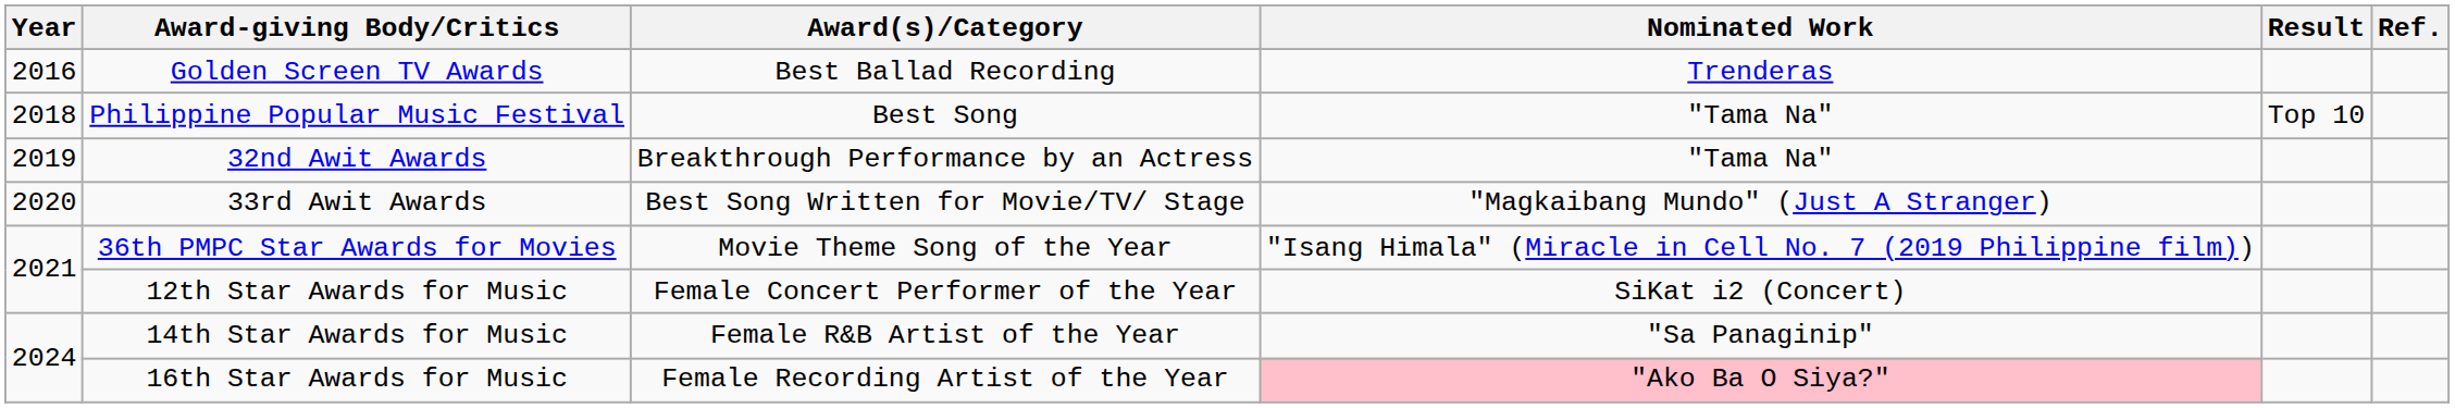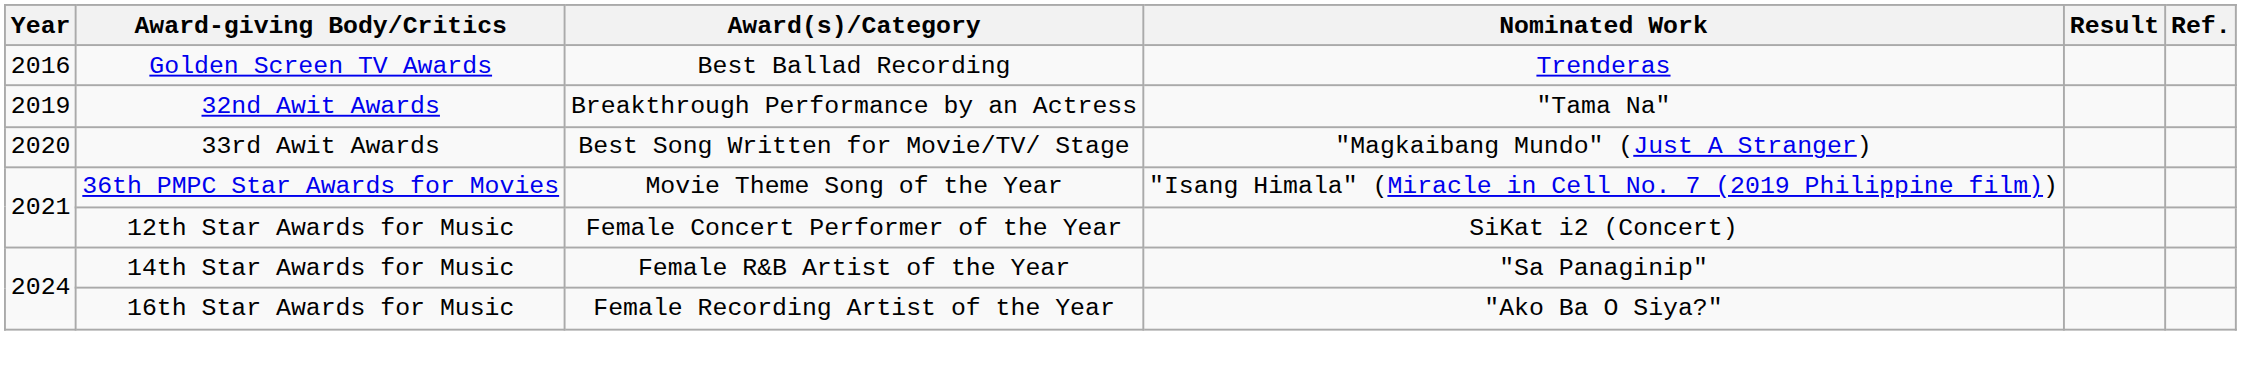 <table class="wikitable sortable">
 <tr>
 <th>Year</th>
 <th>Award-giving Body/Critics</th>
 <th>Award(s)/Category</th>
 <th>Nominated Work</th>
 <th>Result</th>
 <th>Ref.</th>
 </tr>
 <tr align=center>
 <td>2016</td>
 <td><a href='#'>Golden Screen TV Awards</a></td>
 <td>Best Ballad Recording</td>
 <td><a href='#'>Trenderas</a></td>
 <td></td>
-<td></td>
-</tr>
-<tr align=center>
-<td>2018</td>
-<td><a href='#'>Philippine Popular Music Festival</a></td>
-<td>Best Song</td>
-<td>"Tama Na"</td>
-<td>Top 10</td>
 <td></td>
 </tr>
 <tr align=center>
 <td>2019</td>
 <td><a href='#'>32nd Awit Awards</a></td>
 <td>Breakthrough Performance by an Actress</td>
 <td>"Tama Na"</td>
 <td></td>
 <td></td>
 </tr>
 <tr align =center>
 <td>2020</td>
 <td>33rd Awit Awards</td>
 <td>Best Song Written for Movie/TV/ Stage</td>
 <td>"Magkaibang Mundo" (<a href='#'>Just A Stranger</a>)</td>
 <td></td>
 <td></td>
 </tr>
 <tr align=center>
 <td rowspan=2>2021</td>
 <td><a href='#'>36th PMPC Star Awards for Movies</a></td>
 <td>Movie Theme Song of the Year</td>
 <td>"Isang Himala" (<a href='#'>Miracle in Cell No. 7 (2019 Philippine film)</a>)</td>
 <td></td>
 <td></td>
 </tr>
 <tr align=center>
 <td>12th Star Awards for Music</td>
 <td>Female Concert Performer of the Year</td>
 <td>SiKat i2 (Concert)</td>
 <td></td>
 <td></td>
 </tr>
 <tr align=center>
 <td rowspan=2>2024</td>
 <td>14th Star Awards for Music</td>
 <td>Female R&B Artist of the Year</td>
 <td>"Sa Panaginip"</td>
 <td></td>
 <td></td>
 </tr>
 <tr align=center>
 <td>16th Star Awards for Music</td>
 <td>Female Recording Artist of the Year</td>
-<td style="background: pink;">"Ako Ba O Siya?"</td>
+<td>"Ako Ba O Siya?"</td>
 <td></td>
 <td></td>
 </tr>
 </table>
